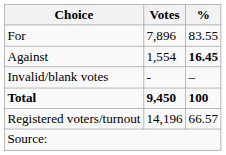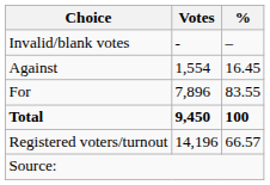 <table class=wikitable style=text-align:right}>
 <tr>
 <th>Choice</th>
 <th>Votes</th>
 <th>%</th>
 </tr>
 <tr>
-<td align=left>For</td>
-<td>7,896</td>
-<td>83.55</td>
+<td align=left>Invalid/blank votes</td>
+<td>-</td>
+<td>–</td>
 </tr>
 <tr>
 <td align=left>Against</td>
 <td>1,554</td>
-<td><strong>16.45</strong></td>
+<td>16.45</td>
 </tr>
 <tr>
-<td align=left>Invalid/blank votes</td>
-<td>-</td>
-<td>–</td>
+<td align=left>For</td>
+<td>7,896</td>
+<td>83.55</td>
 </tr>
 <tr>
 <td align=left><strong>Total</strong></td>
 <td><strong>9,450</strong></td>
 <td><strong>100</strong></td>
 </tr>
 <tr>
 <td align=left>Registered voters/turnout</td>
 <td>14,196</td>
 <td>66.57</td>
 </tr>
 <tr>
 <td colspan=3 align=left>Source: </td>
 </tr>
 </table>
